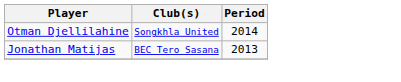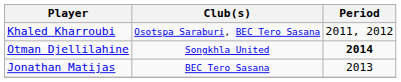 <table class="wikitable collapsible collapsed" style="text-align:center;font-size:95%">
 <tr>
 <th scope="col">Player</th>
 <th scope="col" class="unsortable">Club(s)</th>
 <th scope="col">Period</th>
 </tr>
 <tr>
+<td align="left"><a href='#'>Khaled Kharroubi</a></td>
+<td><small><a href='#'>Osotspa Saraburi</a>, <a href='#'>BEC Tero Sasana</a></small></td>
+<td>2011, 2012</td>
+</tr>
+<tr>
 <td align="left"><a href='#'>Otman Djellilahine</a></td>
 <td><small><a href='#'>Songkhla United</a></small></td>
-<td>2014</td>
+<td><strong>2014</strong></td>
 </tr>
 <tr>
 <td align="left"><a href='#'>Jonathan Matijas</a></td>
 <td><small><a href='#'>BEC Tero Sasana</a></small></td>
 <td>2013</td>
 </tr>
 <tr>
 </tr>
 </table>
